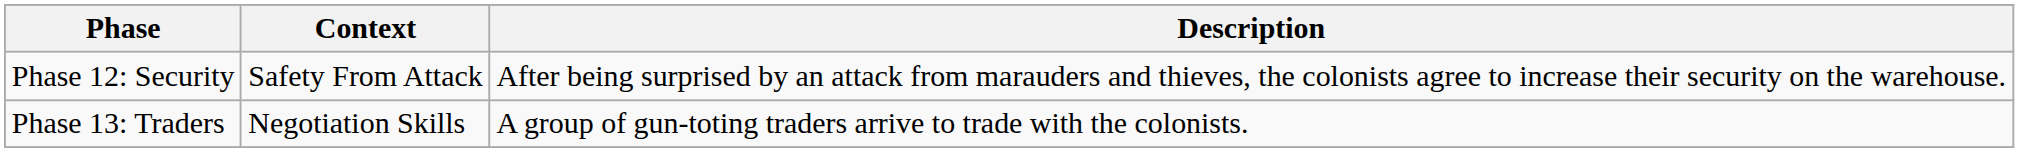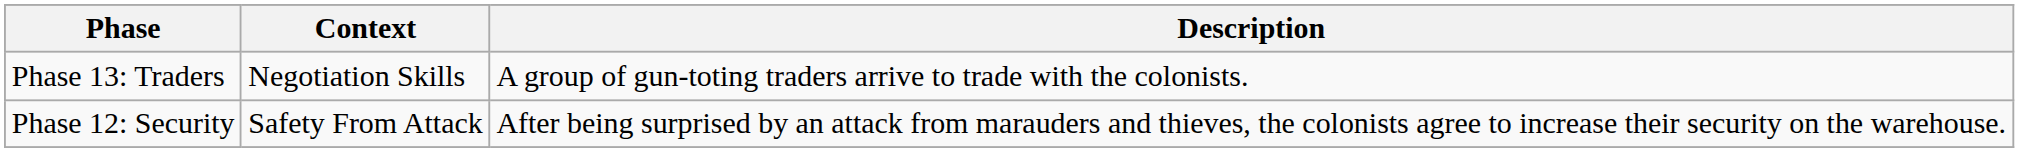 <table class="wikitable" border="1">
 <tr>
 <th>Phase</th>
 <th>Context</th>
 <th>Description</th>
 </tr>
 <tr>
+<td>Phase 13: Traders</td>
+<td>Negotiation Skills</td>
+<td>A group of gun-toting traders arrive to trade with the colonists.</td>
+</tr>
+<tr>
 <td>Phase 12: Security</td>
 <td>Safety From Attack</td>
 <td>After being surprised by an attack from marauders and thieves, the colonists agree to increase their security on the warehouse.</td>
 </tr>
-<tr>
-<td>Phase 13: Traders</td>
-<td>Negotiation Skills</td>
-<td>A group of gun-toting traders arrive to trade with the colonists.</td>
-</tr>
 </table>
